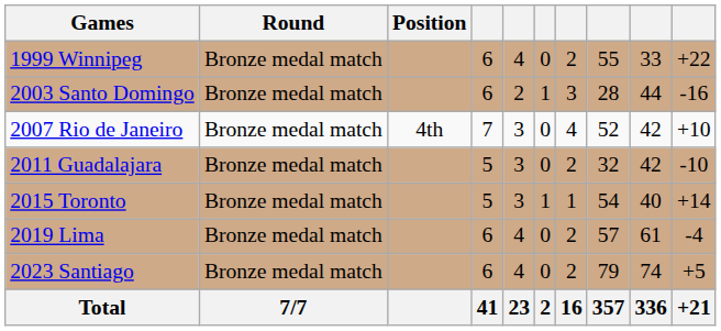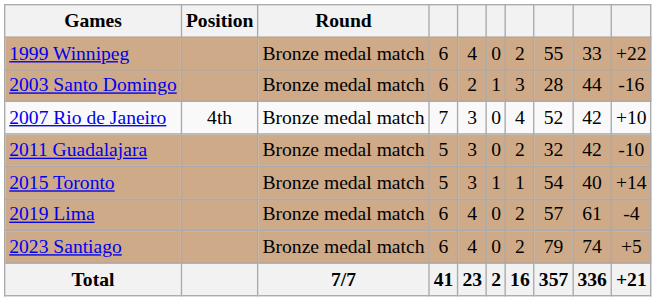 <table class="wikitable" style="text-align:center; font-size:90%;">
 <tr>
 <th>Games</th>
+<th>Position</th>
 <th>Round</th>
-<th>Position</th>
 <th></th>
 <th></th>
 <th></th>
 <th></th>
 <th></th>
 <th></th>
 <th></th>
 </tr>
 <tr style="background:#cfaa88;">
 <td align=left> <a href='#'>1999 Winnipeg</a></td>
+<td></td>
 <td>Bronze medal match</td>
-<td></td>
 <td>6</td>
 <td>4</td>
 <td>0</td>
 <td>2</td>
 <td>55</td>
 <td>33</td>
 <td>+22</td>
 </tr>
 <tr style="background:#cfaa88;">
 <td align=left> <a href='#'>2003 Santo Domingo</a></td>
+<td></td>
 <td>Bronze medal match</td>
-<td></td>
 <td>6</td>
 <td>2</td>
 <td>1</td>
 <td>3</td>
 <td>28</td>
 <td>44</td>
 <td>-16</td>
 </tr>
 <tr>
 <td align=left> <a href='#'>2007 Rio de Janeiro</a></td>
+<td>4th</td>
 <td>Bronze medal match</td>
-<td>4th</td>
 <td>7</td>
 <td>3</td>
 <td>0</td>
 <td>4</td>
 <td>52</td>
 <td>42</td>
 <td>+10</td>
 </tr>
 <tr style="background:#cfaa88;">
 <td align=left> <a href='#'>2011 Guadalajara</a></td>
+<td></td>
 <td>Bronze medal match</td>
-<td></td>
 <td>5</td>
 <td>3</td>
 <td>0</td>
 <td>2</td>
 <td>32</td>
 <td>42</td>
 <td>-10</td>
 </tr>
 <tr style="background:#cfaa88;">
 <td align=left> <a href='#'>2015 Toronto</a></td>
+<td></td>
 <td>Bronze medal match</td>
-<td></td>
 <td>5</td>
 <td>3</td>
 <td>1</td>
 <td>1</td>
 <td>54</td>
 <td>40</td>
 <td>+14</td>
 </tr>
 <tr style="background:#cfaa88;">
 <td align=left> <a href='#'>2019 Lima</a></td>
+<td></td>
 <td>Bronze medal match</td>
-<td></td>
 <td>6</td>
 <td>4</td>
 <td>0</td>
 <td>2</td>
 <td>57</td>
 <td>61</td>
 <td>-4</td>
 </tr>
 <tr style="background:#cfaa88;">
 <td align=left> <a href='#'>2023 Santiago</a></td>
+<td></td>
 <td>Bronze medal match</td>
-<td></td>
 <td>6</td>
 <td>4</td>
 <td>0</td>
 <td>2</td>
 <td>79</td>
 <td>74</td>
 <td>+5</td>
 </tr>
 <tr>
 <th>Total</th>
+<th></th>
 <th>7/7</th>
-<th></th>
 <th>41</th>
 <th>23</th>
 <th>2</th>
 <th>16</th>
 <th>357</th>
 <th>336</th>
 <th>+21</th>
 </tr>
 </table>
